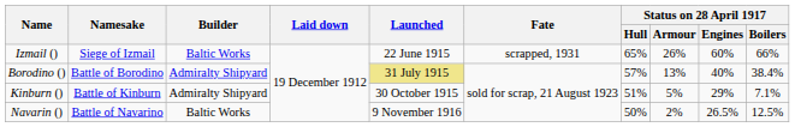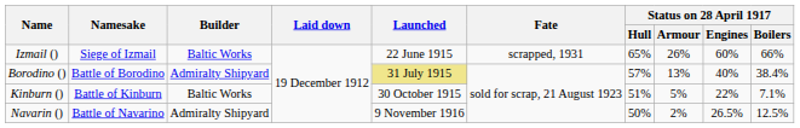 <table class="wikitable plainrowheaders">
 <tr>
 <th scope="col" rowspan=2 align="center">Name</th>
 <th scope="col" rowspan=2 align="center">Namesake</th>
 <th scope="col" rowspan=2 align="center">Builder</th>
 <th scope="col" rowspan=2 align="center"><a href='#'>Laid down</a></th>
 <th scope="col" rowspan=2 align="center"><a href='#'>Launched</a></th>
 <th scope="col" rowspan=2 align="center">Fate</th>
 <th scope="col" colspan="4" align="center">Status on 28 April 1917</th>
 </tr>
 <tr>
 <th scope="col" align="center">Hull</th>
 <th scope="col" align="center">Armour</th>
 <th scope="col" align="center">Engines</th>
 <th scope="col" align="center">Boilers</th>
 </tr>
 <tr>
 <td scope="row" align="center"><em>Izmail</em> ()</td>
 <td align="center"><a href='#'>Siege of Izmail</a></td>
 <td align="center"><a href='#'>Baltic Works</a></td>
 <td align="center" rowspan=4>19 December 1912</td>
 <td align="center">22 June 1915</td>
 <td align="center">scrapped, 1931</td>
 <td align="center">65%</td>
 <td align="center">26%</td>
 <td align="center">60%</td>
 <td align="center">66%</td>
 </tr>
 <tr>
 <td scope="row" align="center"><em>Borodino</em> ()</td>
 <td align="center"><a href='#'>Battle of Borodino</a></td>
 <td align="center"><a href='#'>Admiralty Shipyard</a></td>
 <td align="center" style="background: khaki;">31 July 1915</td>
 <td align="center"  rowspan=3>sold for scrap, 21 August 1923</td>
 <td align="center">57%</td>
 <td align="center">13%</td>
 <td align="center">40%</td>
 <td align="center">38.4%</td>
 </tr>
 <tr>
 <td scope="row" align="center"><em>Kinburn</em> ()</td>
 <td align="center"><a href='#'>Battle of Kinburn</a></td>
-<td align="center">Admiralty Shipyard</td>
+<td align="center">Baltic Works</td>
 <td align="center">30 October 1915</td>
 <td align="center">51%</td>
 <td align="center">5%</td>
-<td align="center">29%</td>
+<td align="center">22%</td>
 <td align="center">7.1%</td>
 </tr>
 <tr>
 <td scope="row" align="center"><em>Navarin</em> ()</td>
 <td align="center"><a href='#'>Battle of Navarino</a></td>
-<td align="center">Baltic Works</td>
+<td align="center">Admiralty Shipyard</td>
 <td align="center">9 November 1916</td>
 <td align="center">50%</td>
 <td align="center">2%</td>
 <td align="center">26.5%</td>
 <td align="center">12.5%</td>
 </tr>
 </table>
